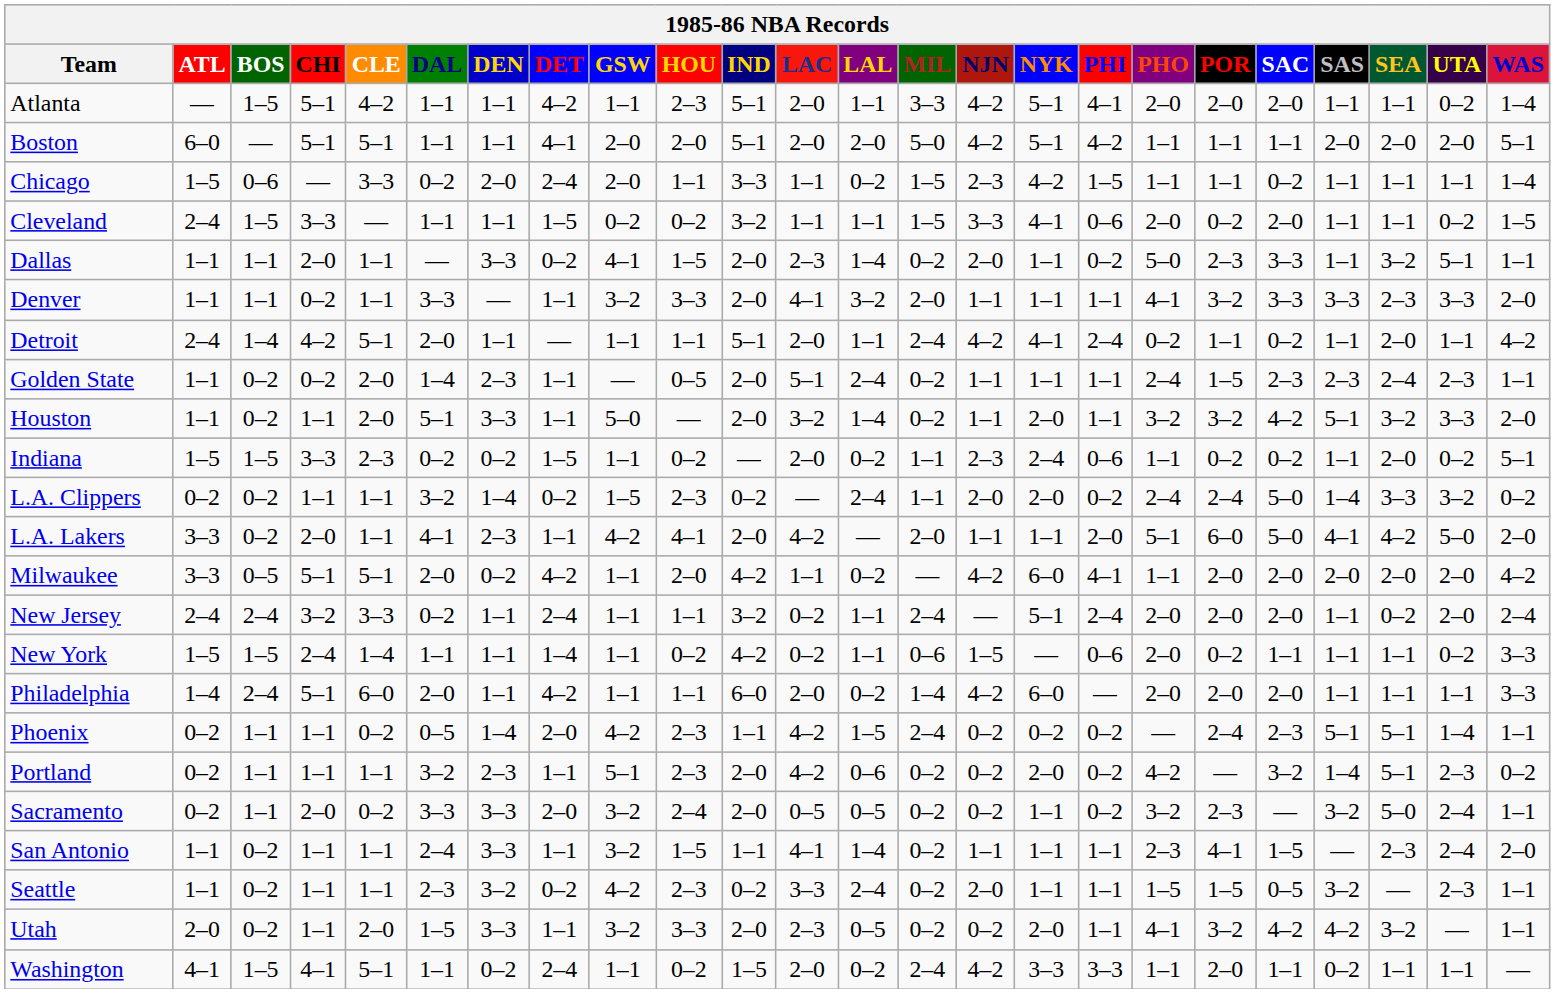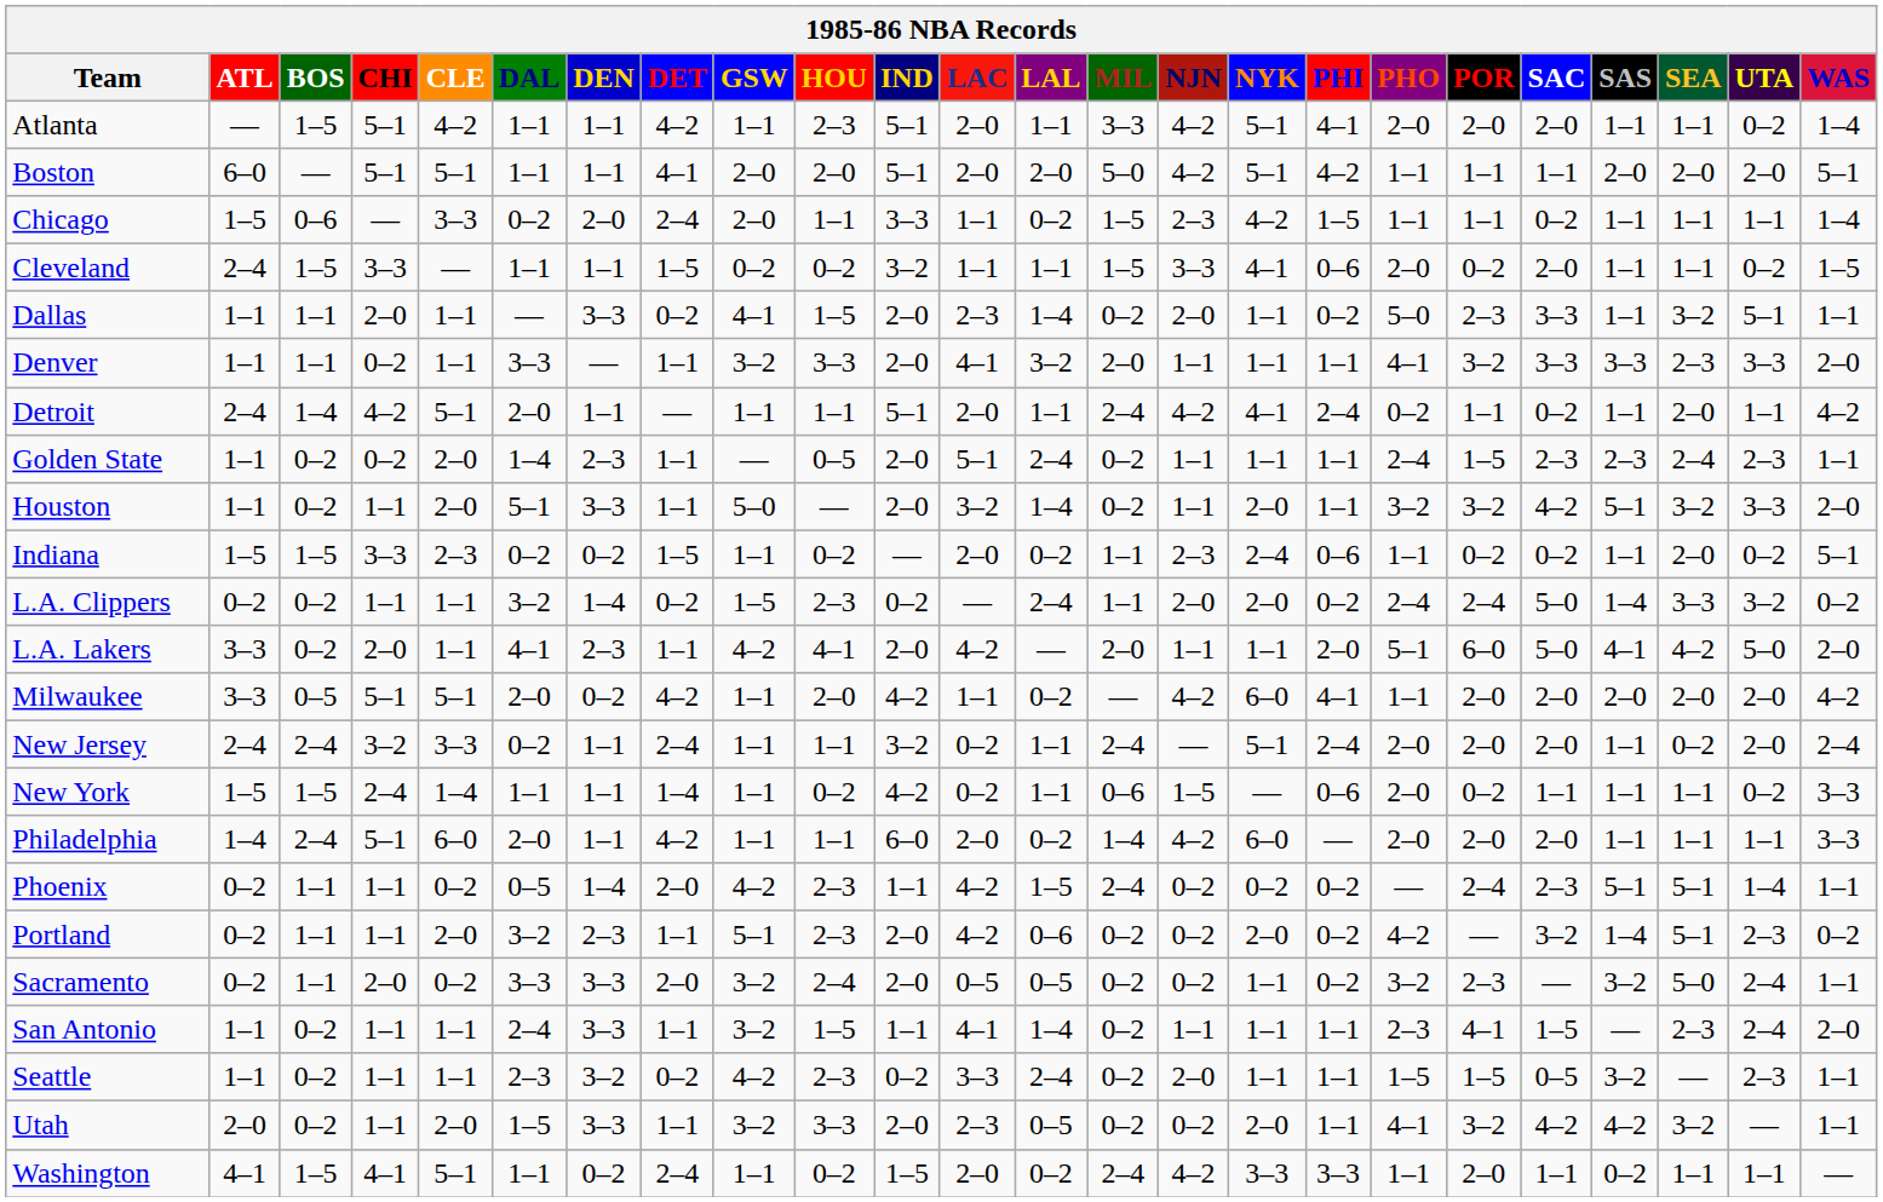 <table class="wikitable" style="font-size:95%; text-align:center;">
 <tr>
 <th colspan=24>1985-86 NBA Records</th>
 </tr>
 <tr>
 <th width=100>Team</th>
 <th style="background:#FF0000;color:#FFFFFF;width=35">ATL</th>
 <th style="background:#006400;color:#FFFFFF;width=35">BOS</th>
 <th style="background:#FF0000;color:#000000;width=35">CHI</th>
 <th style="background:#FF8C00;color:#FFFFFF;width=35">CLE</th>
 <th style="background:#008000;color:#00008B;width=35">DAL</th>
 <th style="background:#0000CD;color:#FFD700;width=35">DEN</th>
 <th style="background:#0000FF;color:#FF0000;width=35">DET</th>
 <th style="background:#0000FF;color:#FFD700;width=35">GSW</th>
 <th style="background:#FF0000;color:#FFD700;width=35">HOU</th>
 <th style="background:#000080;color:#FFD700;width=35">IND</th>
 <th style="background:#F9160D;color:#1A2E8B;width=35">LAC</th>
 <th style="background:#800080;color:#FFD700;width=35">LAL</th>
 <th style="background:#006400;color:#B22222;width=35">MIL</th>
 <th style="background:#B0170C;color:#00056D;width=35">NJN</th>
 <th style="background:#0000FF;color:#FF8C00;width=35">NYK</th>
 <th style="background:#FF0000;color:#0000FF;width=35">PHI</th>
 <th style="background:#800080;color:#FF4500;width=35">PHO</th>
 <th style="background:#000000;color:#FF0000;width=35">POR</th>
 <th style="background:#0000FF;color:#FFFFFF;width=35">SAC</th>
 <th style="background:#000000;color:#C0C0C0;width=35">SAS</th>
 <th style="background:#005831;color:#FFC322;width=35">SEA</th>
 <th style="background:#36004A;color:#FFFF00;width=35">UTA</th>
 <th style="background:#DC143C;color:#0000CD;width=35">WAS</th>
 </tr>
 <tr>
 <td style="text-align:left;">Atlanta</td>
 <td>—</td>
 <td>1–5</td>
 <td>5–1</td>
 <td>4–2</td>
 <td>1–1</td>
 <td>1–1</td>
 <td>4–2</td>
 <td>1–1</td>
 <td>2–3</td>
 <td>5–1</td>
 <td>2–0</td>
 <td>1–1</td>
 <td>3–3</td>
 <td>4–2</td>
 <td>5–1</td>
 <td>4–1</td>
 <td>2–0</td>
 <td>2–0</td>
 <td>2–0</td>
 <td>1–1</td>
 <td>1–1</td>
 <td>0–2</td>
 <td>1–4</td>
 </tr>
 <tr>
 <td style="text-align:left;"><a href='#'>Boston</a></td>
 <td>6–0</td>
 <td>—</td>
 <td>5–1</td>
 <td>5–1</td>
 <td>1–1</td>
 <td>1–1</td>
 <td>4–1</td>
 <td>2–0</td>
 <td>2–0</td>
 <td>5–1</td>
 <td>2–0</td>
 <td>2–0</td>
 <td>5–0</td>
 <td>4–2</td>
 <td>5–1</td>
 <td>4–2</td>
 <td>1–1</td>
 <td>1–1</td>
 <td>1–1</td>
 <td>2–0</td>
 <td>2–0</td>
 <td>2–0</td>
 <td>5–1</td>
 </tr>
 <tr>
 <td style="text-align:left;"><a href='#'>Chicago</a></td>
 <td>1–5</td>
 <td>0–6</td>
 <td>—</td>
 <td>3–3</td>
 <td>0–2</td>
 <td>2–0</td>
 <td>2–4</td>
 <td>2–0</td>
 <td>1–1</td>
 <td>3–3</td>
 <td>1–1</td>
 <td>0–2</td>
 <td>1–5</td>
 <td>2–3</td>
 <td>4–2</td>
 <td>1–5</td>
 <td>1–1</td>
 <td>1–1</td>
 <td>0–2</td>
 <td>1–1</td>
 <td>1–1</td>
 <td>1–1</td>
 <td>1–4</td>
 </tr>
 <tr>
 <td style="text-align:left;"><a href='#'>Cleveland</a></td>
 <td>2–4</td>
 <td>1–5</td>
 <td>3–3</td>
 <td>—</td>
 <td>1–1</td>
 <td>1–1</td>
 <td>1–5</td>
 <td>0–2</td>
 <td>0–2</td>
 <td>3–2</td>
 <td>1–1</td>
 <td>1–1</td>
 <td>1–5</td>
 <td>3–3</td>
 <td>4–1</td>
 <td>0–6</td>
 <td>2–0</td>
 <td>0–2</td>
 <td>2–0</td>
 <td>1–1</td>
 <td>1–1</td>
 <td>0–2</td>
 <td>1–5</td>
 </tr>
 <tr>
 <td style="text-align:left;"><a href='#'>Dallas</a></td>
 <td>1–1</td>
 <td>1–1</td>
 <td>2–0</td>
 <td>1–1</td>
 <td>—</td>
 <td>3–3</td>
 <td>0–2</td>
 <td>4–1</td>
 <td>1–5</td>
 <td>2–0</td>
 <td>2–3</td>
 <td>1–4</td>
 <td>0–2</td>
 <td>2–0</td>
 <td>1–1</td>
 <td>0–2</td>
 <td>5–0</td>
 <td>2–3</td>
 <td>3–3</td>
 <td>1–1</td>
 <td>3–2</td>
 <td>5–1</td>
 <td>1–1</td>
 </tr>
 <tr>
 <td style="text-align:left;"><a href='#'>Denver</a></td>
 <td>1–1</td>
 <td>1–1</td>
 <td>0–2</td>
 <td>1–1</td>
 <td>3–3</td>
 <td>—</td>
 <td>1–1</td>
 <td>3–2</td>
 <td>3–3</td>
 <td>2–0</td>
 <td>4–1</td>
 <td>3–2</td>
 <td>2–0</td>
 <td>1–1</td>
 <td>1–1</td>
 <td>1–1</td>
 <td>4–1</td>
 <td>3–2</td>
 <td>3–3</td>
 <td>3–3</td>
 <td>2–3</td>
 <td>3–3</td>
 <td>2–0</td>
 </tr>
 <tr>
 <td style="text-align:left;"><a href='#'>Detroit</a></td>
 <td>2–4</td>
 <td>1–4</td>
 <td>4–2</td>
 <td>5–1</td>
 <td>2–0</td>
 <td>1–1</td>
 <td>—</td>
 <td>1–1</td>
 <td>1–1</td>
 <td>5–1</td>
 <td>2–0</td>
 <td>1–1</td>
 <td>2–4</td>
 <td>4–2</td>
 <td>4–1</td>
 <td>2–4</td>
 <td>0–2</td>
 <td>1–1</td>
 <td>0–2</td>
 <td>1–1</td>
 <td>2–0</td>
 <td>1–1</td>
 <td>4–2</td>
 </tr>
 <tr>
 <td style="text-align:left;"><a href='#'>Golden State</a></td>
 <td>1–1</td>
 <td>0–2</td>
 <td>0–2</td>
 <td>2–0</td>
 <td>1–4</td>
 <td>2–3</td>
 <td>1–1</td>
 <td>—</td>
 <td>0–5</td>
 <td>2–0</td>
 <td>5–1</td>
 <td>2–4</td>
 <td>0–2</td>
 <td>1–1</td>
 <td>1–1</td>
 <td>1–1</td>
 <td>2–4</td>
 <td>1–5</td>
 <td>2–3</td>
 <td>2–3</td>
 <td>2–4</td>
 <td>2–3</td>
 <td>1–1</td>
 </tr>
 <tr>
 <td style="text-align:left;"><a href='#'>Houston</a></td>
 <td>1–1</td>
 <td>0–2</td>
 <td>1–1</td>
 <td>2–0</td>
 <td>5–1</td>
 <td>3–3</td>
 <td>1–1</td>
 <td>5–0</td>
 <td>—</td>
 <td>2–0</td>
 <td>3–2</td>
 <td>1–4</td>
 <td>0–2</td>
 <td>1–1</td>
 <td>2–0</td>
 <td>1–1</td>
 <td>3–2</td>
 <td>3–2</td>
 <td>4–2</td>
 <td>5–1</td>
 <td>3–2</td>
 <td>3–3</td>
 <td>2–0</td>
 </tr>
 <tr>
 <td style="text-align:left;"><a href='#'>Indiana</a></td>
 <td>1–5</td>
 <td>1–5</td>
 <td>3–3</td>
 <td>2–3</td>
 <td>0–2</td>
 <td>0–2</td>
 <td>1–5</td>
 <td>1–1</td>
 <td>0–2</td>
 <td>—</td>
 <td>2–0</td>
 <td>0–2</td>
 <td>1–1</td>
 <td>2–3</td>
 <td>2–4</td>
 <td>0–6</td>
 <td>1–1</td>
 <td>0–2</td>
 <td>0–2</td>
 <td>1–1</td>
 <td>2–0</td>
 <td>0–2</td>
 <td>5–1</td>
 </tr>
 <tr>
 <td style="text-align:left;"><a href='#'>L.A. Clippers</a></td>
 <td>0–2</td>
 <td>0–2</td>
 <td>1–1</td>
 <td>1–1</td>
 <td>3–2</td>
 <td>1–4</td>
 <td>0–2</td>
 <td>1–5</td>
 <td>2–3</td>
 <td>0–2</td>
 <td>—</td>
 <td>2–4</td>
 <td>1–1</td>
 <td>2–0</td>
 <td>2–0</td>
 <td>0–2</td>
 <td>2–4</td>
 <td>2–4</td>
 <td>5–0</td>
 <td>1–4</td>
 <td>3–3</td>
 <td>3–2</td>
 <td>0–2</td>
 </tr>
 <tr>
 <td style="text-align:left;"><a href='#'>L.A. Lakers</a></td>
 <td>3–3</td>
 <td>0–2</td>
 <td>2–0</td>
 <td>1–1</td>
 <td>4–1</td>
 <td>2–3</td>
 <td>1–1</td>
 <td>4–2</td>
 <td>4–1</td>
 <td>2–0</td>
 <td>4–2</td>
 <td>—</td>
 <td>2–0</td>
 <td>1–1</td>
 <td>1–1</td>
 <td>2–0</td>
 <td>5–1</td>
 <td>6–0</td>
 <td>5–0</td>
 <td>4–1</td>
 <td>4–2</td>
 <td>5–0</td>
 <td>2–0</td>
 </tr>
 <tr>
 <td style="text-align:left;"><a href='#'>Milwaukee</a></td>
 <td>3–3</td>
 <td>0–5</td>
 <td>5–1</td>
 <td>5–1</td>
 <td>2–0</td>
 <td>0–2</td>
 <td>4–2</td>
 <td>1–1</td>
 <td>2–0</td>
 <td>4–2</td>
 <td>1–1</td>
 <td>0–2</td>
 <td>—</td>
 <td>4–2</td>
 <td>6–0</td>
 <td>4–1</td>
 <td>1–1</td>
 <td>2–0</td>
 <td>2–0</td>
 <td>2–0</td>
 <td>2–0</td>
 <td>2–0</td>
 <td>4–2</td>
 </tr>
 <tr>
 <td style="text-align:left;"><a href='#'>New Jersey</a></td>
 <td>2–4</td>
 <td>2–4</td>
 <td>3–2</td>
 <td>3–3</td>
 <td>0–2</td>
 <td>1–1</td>
 <td>2–4</td>
 <td>1–1</td>
 <td>1–1</td>
 <td>3–2</td>
 <td>0–2</td>
 <td>1–1</td>
 <td>2–4</td>
 <td>—</td>
 <td>5–1</td>
 <td>2–4</td>
 <td>2–0</td>
 <td>2–0</td>
 <td>2–0</td>
 <td>1–1</td>
 <td>0–2</td>
 <td>2–0</td>
 <td>2–4</td>
 </tr>
 <tr>
 <td style="text-align:left;"><a href='#'>New York</a></td>
 <td>1–5</td>
 <td>1–5</td>
 <td>2–4</td>
 <td>1–4</td>
 <td>1–1</td>
 <td>1–1</td>
 <td>1–4</td>
 <td>1–1</td>
 <td>0–2</td>
 <td>4–2</td>
 <td>0–2</td>
 <td>1–1</td>
 <td>0–6</td>
 <td>1–5</td>
 <td>—</td>
 <td>0–6</td>
 <td>2–0</td>
 <td>0–2</td>
 <td>1–1</td>
 <td>1–1</td>
 <td>1–1</td>
 <td>0–2</td>
 <td>3–3</td>
 </tr>
 <tr>
 <td style="text-align:left;"><a href='#'>Philadelphia</a></td>
 <td>1–4</td>
 <td>2–4</td>
 <td>5–1</td>
 <td>6–0</td>
 <td>2–0</td>
 <td>1–1</td>
 <td>4–2</td>
 <td>1–1</td>
 <td>1–1</td>
 <td>6–0</td>
 <td>2–0</td>
 <td>0–2</td>
 <td>1–4</td>
 <td>4–2</td>
 <td>6–0</td>
 <td>—</td>
 <td>2–0</td>
 <td>2–0</td>
 <td>2–0</td>
 <td>1–1</td>
 <td>1–1</td>
 <td>1–1</td>
 <td>3–3</td>
 </tr>
 <tr>
 <td style="text-align:left;"><a href='#'>Phoenix</a></td>
 <td>0–2</td>
 <td>1–1</td>
 <td>1–1</td>
 <td>0–2</td>
 <td>0–5</td>
 <td>1–4</td>
 <td>2–0</td>
 <td>4–2</td>
 <td>2–3</td>
 <td>1–1</td>
 <td>4–2</td>
 <td>1–5</td>
 <td>2–4</td>
 <td>0–2</td>
 <td>0–2</td>
 <td>0–2</td>
 <td>—</td>
 <td>2–4</td>
 <td>2–3</td>
 <td>5–1</td>
 <td>5–1</td>
 <td>1–4</td>
 <td>1–1</td>
 </tr>
 <tr>
 <td style="text-align:left;"><a href='#'>Portland</a></td>
 <td>0–2</td>
 <td>1–1</td>
 <td>1–1</td>
-<td>1–1</td>
+<td>2–0</td>
 <td>3–2</td>
 <td>2–3</td>
 <td>1–1</td>
 <td>5–1</td>
 <td>2–3</td>
 <td>2–0</td>
 <td>4–2</td>
 <td>0–6</td>
 <td>0–2</td>
 <td>0–2</td>
 <td>2–0</td>
 <td>0–2</td>
 <td>4–2</td>
 <td>—</td>
 <td>3–2</td>
 <td>1–4</td>
 <td>5–1</td>
 <td>2–3</td>
 <td>0–2</td>
 </tr>
 <tr>
 <td style="text-align:left;"><a href='#'>Sacramento</a></td>
 <td>0–2</td>
 <td>1–1</td>
 <td>2–0</td>
 <td>0–2</td>
 <td>3–3</td>
 <td>3–3</td>
 <td>2–0</td>
 <td>3–2</td>
 <td>2–4</td>
 <td>2–0</td>
 <td>0–5</td>
 <td>0–5</td>
 <td>0–2</td>
 <td>0–2</td>
 <td>1–1</td>
 <td>0–2</td>
 <td>3–2</td>
 <td>2–3</td>
 <td>—</td>
 <td>3–2</td>
 <td>5–0</td>
 <td>2–4</td>
 <td>1–1</td>
 </tr>
 <tr>
 <td style="text-align:left;"><a href='#'>San Antonio</a></td>
 <td>1–1</td>
 <td>0–2</td>
 <td>1–1</td>
 <td>1–1</td>
 <td>2–4</td>
 <td>3–3</td>
 <td>1–1</td>
 <td>3–2</td>
 <td>1–5</td>
 <td>1–1</td>
 <td>4–1</td>
 <td>1–4</td>
 <td>0–2</td>
 <td>1–1</td>
 <td>1–1</td>
 <td>1–1</td>
 <td>2–3</td>
 <td>4–1</td>
 <td>1–5</td>
 <td>—</td>
 <td>2–3</td>
 <td>2–4</td>
 <td>2–0</td>
 </tr>
 <tr>
 <td style="text-align:left;"><a href='#'>Seattle</a></td>
 <td>1–1</td>
 <td>0–2</td>
 <td>1–1</td>
 <td>1–1</td>
 <td>2–3</td>
 <td>3–2</td>
 <td>0–2</td>
 <td>4–2</td>
 <td>2–3</td>
 <td>0–2</td>
 <td>3–3</td>
 <td>2–4</td>
 <td>0–2</td>
 <td>2–0</td>
 <td>1–1</td>
 <td>1–1</td>
 <td>1–5</td>
 <td>1–5</td>
 <td>0–5</td>
 <td>3–2</td>
 <td>—</td>
 <td>2–3</td>
 <td>1–1</td>
 </tr>
 <tr>
 <td style="text-align:left;"><a href='#'>Utah</a></td>
 <td>2–0</td>
 <td>0–2</td>
 <td>1–1</td>
 <td>2–0</td>
 <td>1–5</td>
 <td>3–3</td>
 <td>1–1</td>
 <td>3–2</td>
 <td>3–3</td>
 <td>2–0</td>
 <td>2–3</td>
 <td>0–5</td>
 <td>0–2</td>
 <td>0–2</td>
 <td>2–0</td>
 <td>1–1</td>
 <td>4–1</td>
 <td>3–2</td>
 <td>4–2</td>
 <td>4–2</td>
 <td>3–2</td>
 <td>—</td>
 <td>1–1</td>
 </tr>
 <tr>
 <td style="text-align:left;"><a href='#'>Washington</a></td>
 <td>4–1</td>
 <td>1–5</td>
 <td>4–1</td>
 <td>5–1</td>
 <td>1–1</td>
 <td>0–2</td>
 <td>2–4</td>
 <td>1–1</td>
 <td>0–2</td>
 <td>1–5</td>
 <td>2–0</td>
 <td>0–2</td>
 <td>2–4</td>
 <td>4–2</td>
 <td>3–3</td>
 <td>3–3</td>
 <td>1–1</td>
 <td>2–0</td>
 <td>1–1</td>
 <td>0–2</td>
 <td>1–1</td>
 <td>1–1</td>
 <td>—</td>
 </tr>
 </table>
